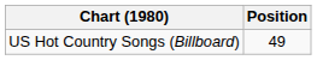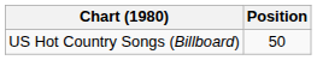 <table class="wikitable">
 <tr>
 <th>Chart (1980)</th>
 <th>Position</th>
 </tr>
 <tr>
 <td>US Hot Country Songs (<em>Billboard</em>)</td>
-<td align="center">49</td>
+<td align="center">50</td>
 </tr>
 </table>
